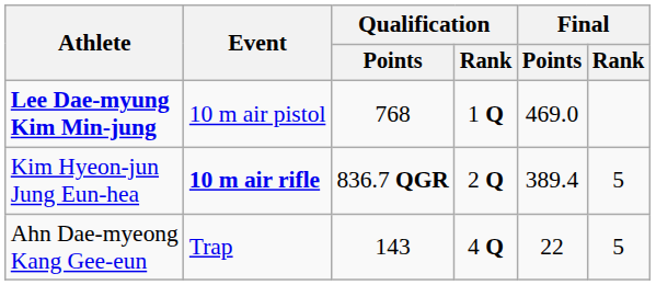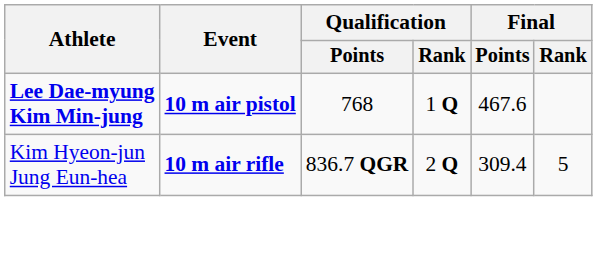 <table class=wikitable style=font-size:90%;text-align:center>
 <tr>
 <th rowspan="2">Athlete</th>
 <th rowspan="2">Event</th>
 <th colspan=2>Qualification</th>
 <th colspan=2>Final</th>
 </tr>
 <tr style="font-size:95%">
 <th>Points</th>
 <th>Rank</th>
 <th>Points</th>
 <th>Rank</th>
 </tr>
 <tr>
 <td align=left><strong><a href='#'>Lee Dae-myung</a><br><a href='#'>Kim Min-jung</a></strong></td>
-<td align=left><a href='#'>10 m air pistol</a></td>
+<td align=left><strong><a href='#'>10 m air pistol</a></strong></td>
 <td>768</td>
 <td>1 <strong>Q</strong></td>
-<td>469.0</td>
+<td>467.6</td>
 <td></td>
 </tr>
 <tr>
 <td align=left><a href='#'>Kim Hyeon-jun</a><br><a href='#'>Jung Eun-hea</a></td>
 <td align=left><strong><a href='#'>10 m air rifle</a></strong></td>
 <td>836.7 <strong>QGR</strong></td>
 <td>2 <strong>Q</strong></td>
-<td>389.4</td>
-<td>5</td>
-</tr>
-<tr>
-<td align=left>Ahn Dae-myeong<br><a href='#'>Kang Gee-eun</a></td>
-<td align=left><a href='#'>Trap</a></td>
-<td>143</td>
-<td>4 <strong>Q</strong></td>
-<td>22</td>
+<td>309.4</td>
 <td>5</td>
 </tr>
 </table>
